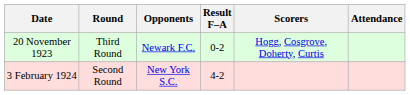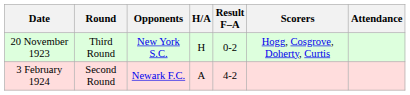 <table class="wikitable" style="text-align:center">
 <tr>
 <th>Date</th>
 <th>Round</th>
 <th>Opponents</th>
+<th>H/A</th>
 <th>Result<br>F–A</th>
 <th>Scorers</th>
 <th>Attendance</th>
 </tr>
 <tr bgcolor="#ddffdd">
 <td>20 November 1923</td>
 <td>Third Round</td>
-<td><a href='#'>Newark F.C.</a></td>
+<td><a href='#'>New York S.C.</a></td>
+<td>H</td>
 <td>0-2</td>
 <td><a href='#'>Hogg</a>, <a href='#'>Cosgrove</a>, <a href='#'>Doherty</a>, <a href='#'>Curtis</a></td>
 <td></td>
 </tr>
 <tr bgcolor="#ffdddd">
 <td>3 February 1924</td>
 <td>Second Round</td>
-<td><a href='#'>New York S.C.</a></td>
+<td><a href='#'>Newark F.C.</a></td>
+<td>A</td>
 <td>4-2</td>
 <td></td>
 <td></td>
 </tr>
 </table>
